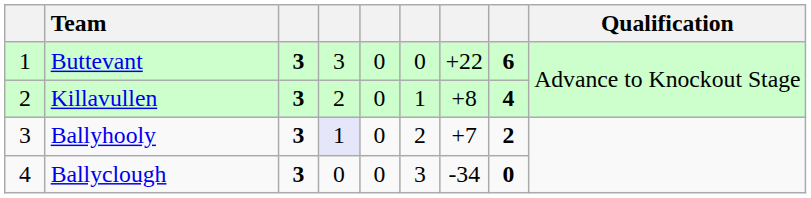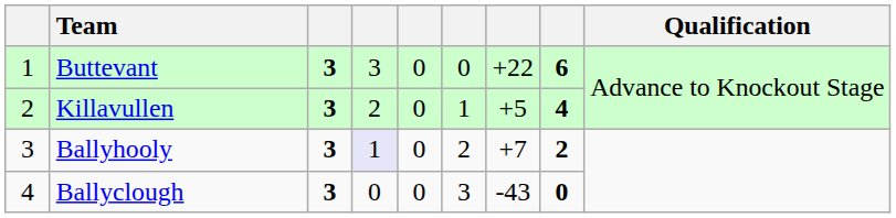 <table class="wikitable" style="text-align:center">
 <tr>
 <th width="20"></th>
 <th width="150" style="text-align:left;">Team</th>
 <th width="20"></th>
 <th width="20"></th>
 <th width="20"></th>
 <th width="20"></th>
 <th width="20"></th>
 <th width="20"></th>
 <th>Qualification</th>
 </tr>
 <tr style="background:#ccffcc">
 <td>1</td>
 <td align="left"> <a href='#'>Buttevant</a></td>
 <td><strong>3</strong></td>
 <td>3</td>
 <td>0</td>
 <td>0</td>
 <td>+22</td>
 <td><strong>6</strong></td>
 <td rowspan="2">Advance to Knockout Stage</td>
 </tr>
 <tr style="background:#ccffcc">
 <td>2</td>
 <td align="left"> <a href='#'>Killavullen</a></td>
 <td><strong>3</strong></td>
 <td>2</td>
 <td>0</td>
 <td>1</td>
-<td>+8</td>
+<td>+5</td>
 <td><strong>4</strong></td>
 </tr>
 <tr>
 <td>3</td>
 <td align="left"> <a href='#'>Ballyhooly</a></td>
 <td><strong>3</strong></td>
 <td style="background: lavender;">1</td>
 <td>0</td>
 <td>2</td>
 <td>+7</td>
 <td><strong>2</strong></td>
 <td rowspan="2"></td>
 </tr>
 <tr>
 <td>4</td>
 <td align="left"> <a href='#'>Ballyclough</a></td>
 <td><strong>3</strong></td>
 <td>0</td>
 <td>0</td>
 <td>3</td>
-<td>-34</td>
+<td>-43</td>
 <td><strong>0</strong></td>
 </tr>
 </table>
